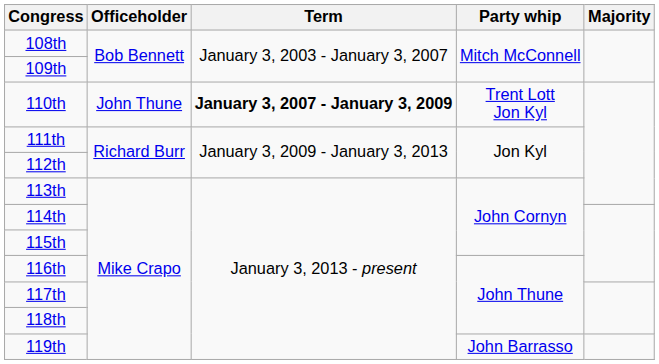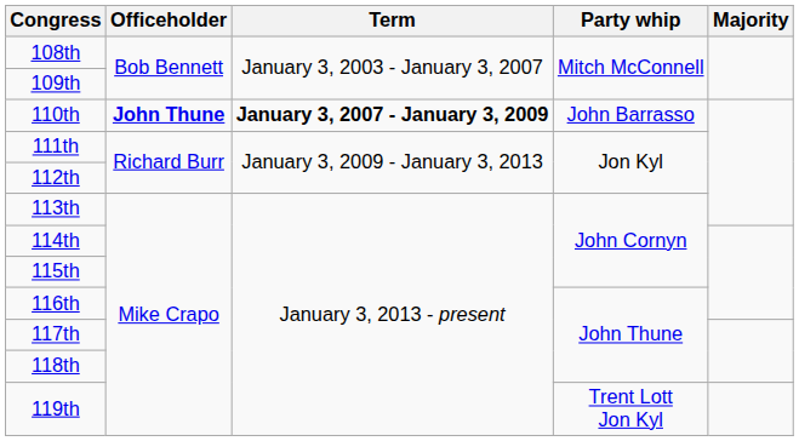 <table class="wikitable sortable" style="text-align:center">
 <tr>
 <th>Congress</th>
 <th>Officeholder</th>
 <th>Term</th>
 <th>Party whip</th>
 <th>Majority</th>
 </tr>
 <tr>
 <td><a href='#'>108th</a></td>
 <td rowspan=2><a href='#'>Bob Bennett</a><br></td>
 <td rowspan=2>January 3, 2003 - January 3, 2007</td>
 <td rowspan=2><a href='#'>Mitch McConnell</a></td>
 <td rowspan=2 ></td>
 </tr>
 <tr>
 <td><a href='#'>109th</a></td>
 </tr>
 <tr>
 <td><a href='#'>110th</a></td>
-<td><a href='#'>John Thune</a><br></td>
+<td><strong><a href='#'>John Thune</a><br></strong></td>
 <td><strong>January 3, 2007 - January 3, 2009</strong></td>
-<td><a href='#'>Trent Lott</a><br><a href='#'>Jon Kyl</a> </td>
+<td><a href='#'>John Barrasso</a></td>
 <td rowspan=4 ></td>
 </tr>
 <tr>
 <td><a href='#'>111th</a></td>
 <td rowspan=2><a href='#'>Richard Burr</a><br></td>
 <td rowspan=2>January 3, 2009 - January 3, 2013</td>
 <td rowspan=2>Jon Kyl</td>
 </tr>
 <tr>
 <td><a href='#'>112th</a></td>
 </tr>
 <tr>
 <td><a href='#'>113th</a></td>
 <td rowspan=7><a href='#'>Mike Crapo</a><br></td>
 <td rowspan=7>January 3, 2013 - <em>present</em></td>
 <td rowspan=3><a href='#'>John Cornyn</a></td>
 </tr>
 <tr>
 <td><a href='#'>114th</a></td>
 <td rowspan=3 ></td>
 </tr>
 <tr>
 <td><a href='#'>115th</a></td>
 </tr>
 <tr>
 <td><a href='#'>116th</a></td>
 <td rowspan=3><a href='#'>John Thune</a></td>
 </tr>
 <tr>
 <td><a href='#'>117th</a></td>
 <td rowspan=2 ></td>
 </tr>
 <tr>
 <td><a href='#'>118th</a></td>
 </tr>
 <tr>
 <td><a href='#'>119th</a></td>
-<td><a href='#'>John Barrasso</a></td>
+<td><a href='#'>Trent Lott</a><br><a href='#'>Jon Kyl</a> </td>
 <td></td>
 </tr>
 </table>
